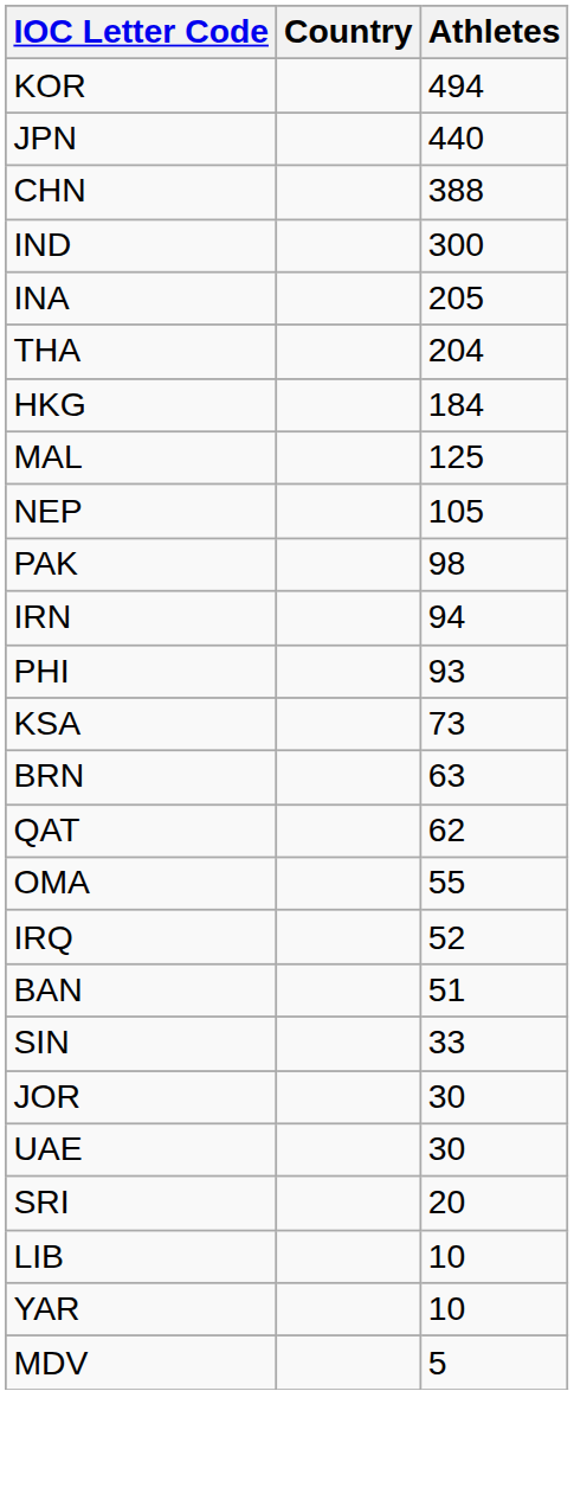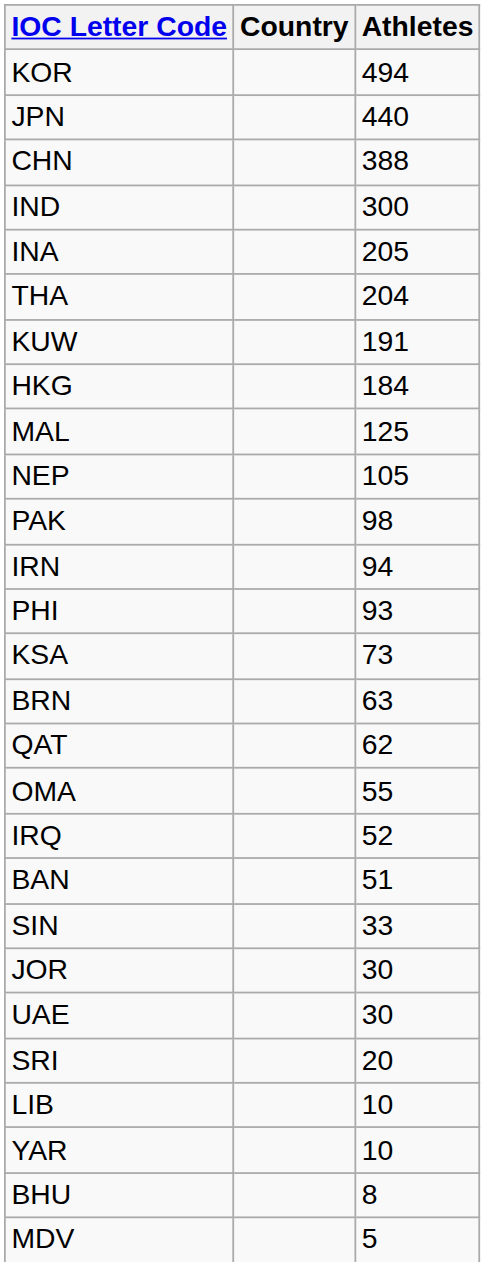 <table class="wikitable collapsible collapsed sortable" style="border:0;">
 <tr>
 <th><a href='#'>IOC Letter Code</a></th>
 <th>Country</th>
 <th>Athletes</th>
 </tr>
 <tr>
 <td>KOR</td>
 <td></td>
 <td>494</td>
 </tr>
 <tr>
 <td>JPN</td>
 <td></td>
 <td>440</td>
 </tr>
 <tr>
 <td>CHN</td>
 <td></td>
 <td>388</td>
 </tr>
 <tr>
 <td>IND</td>
 <td></td>
 <td>300</td>
 </tr>
 <tr>
 <td>INA</td>
 <td></td>
 <td>205</td>
 </tr>
 <tr>
 <td>THA</td>
 <td></td>
 <td>204</td>
+</tr>
+<tr>
+<td>KUW</td>
+<td></td>
+<td>191</td>
 </tr>
 <tr>
 <td>HKG</td>
 <td></td>
 <td>184</td>
 </tr>
 <tr>
 <td>MAL</td>
 <td></td>
 <td>125</td>
 </tr>
 <tr>
 <td>NEP</td>
 <td></td>
 <td>105</td>
 </tr>
 <tr>
 <td>PAK</td>
 <td></td>
 <td>98</td>
 </tr>
 <tr>
 <td>IRN</td>
 <td></td>
 <td>94</td>
 </tr>
 <tr>
 <td>PHI</td>
 <td></td>
 <td>93</td>
 </tr>
 <tr>
 <td>KSA</td>
 <td></td>
 <td>73</td>
 </tr>
 <tr>
 <td>BRN</td>
 <td></td>
 <td>63</td>
 </tr>
 <tr>
 <td>QAT</td>
 <td></td>
 <td>62</td>
 </tr>
 <tr>
 <td>OMA</td>
 <td></td>
 <td>55</td>
 </tr>
 <tr>
 <td>IRQ</td>
 <td></td>
 <td>52</td>
 </tr>
 <tr>
 <td>BAN</td>
 <td></td>
 <td>51</td>
 </tr>
 <tr>
 <td>SIN</td>
 <td></td>
 <td>33</td>
 </tr>
 <tr>
 <td>JOR</td>
 <td></td>
 <td>30</td>
 </tr>
 <tr>
 <td>UAE</td>
 <td></td>
 <td>30</td>
 </tr>
 <tr>
 <td>SRI</td>
 <td></td>
 <td>20</td>
 </tr>
 <tr>
 <td>LIB</td>
 <td></td>
 <td>10</td>
 </tr>
 <tr>
 <td>YAR</td>
 <td></td>
 <td>10</td>
 </tr>
 <tr>
+<td>BHU</td>
+<td></td>
+<td>8</td>
+</tr>
+<tr>
 <td>MDV</td>
 <td></td>
 <td>5</td>
 </tr>
 <tr>
 </tr>
 </table>
